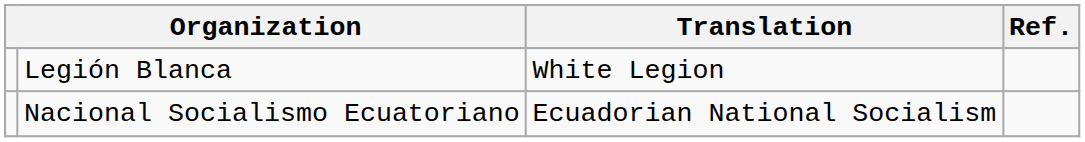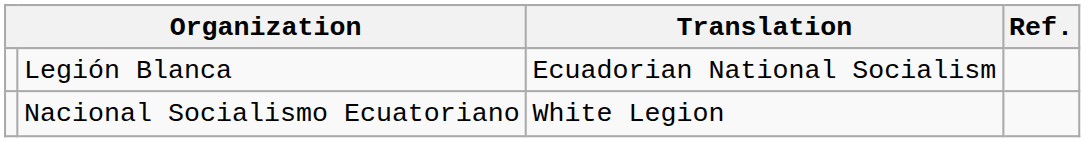 <table class="wikitable">
 <tr>
 <th colspan="2">Organization</th>
 <th>Translation</th>
 <th>Ref.</th>
 </tr>
 <tr>
 <td></td>
 <td>Legión Blanca</td>
-<td>White Legion</td>
+<td>Ecuadorian National Socialism</td>
 <td></td>
 </tr>
 <tr>
 <td></td>
 <td>Nacional Socialismo Ecuatoriano</td>
-<td>Ecuadorian National Socialism</td>
+<td>White Legion</td>
 <td></td>
 </tr>
 </table>
